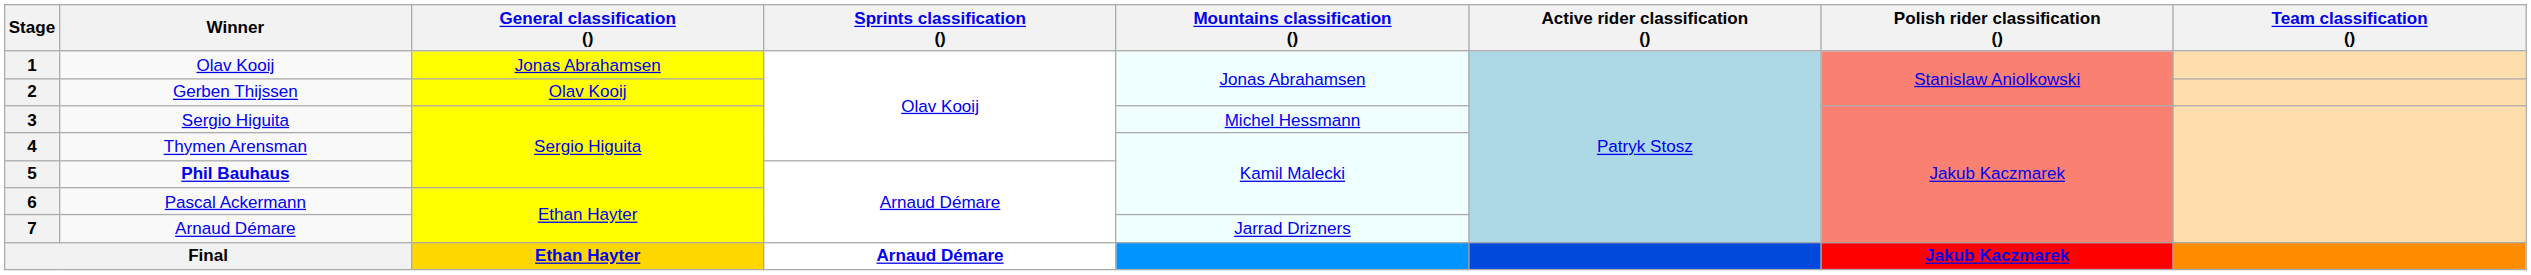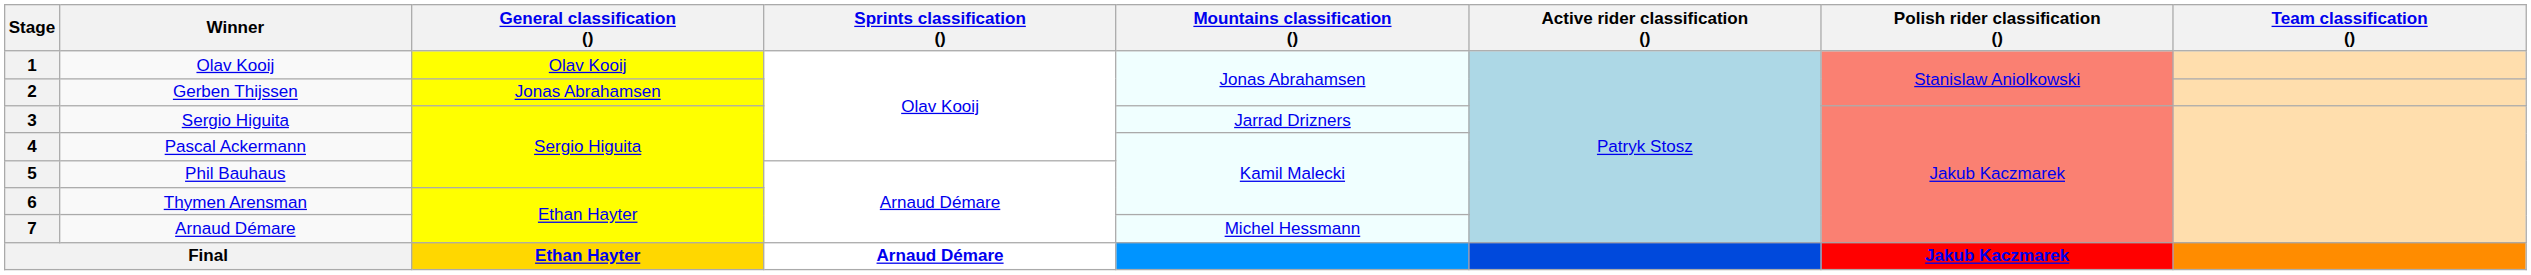 <table class="wikitable" style="text-align: center; font-size:smaller;">
 <tr style="background-color: #efefef;">
 <th scope="col" width="2%">Stage</th>
 <th scope="col" width="14%">Winner</th>
 <th scope="col" width="14%"><a href='#'>General classification</a><br>()<br></th>
 <th scope="col" width="14%"><a href='#'>Sprints classification</a><br>()<br></th>
 <th scope="col" width="14%"><a href='#'>Mountains classification</a><br>()<br></th>
 <th scope="col" width="14%">Active rider classification<br>()<br></th>
 <th scope="col" width="14%">Polish rider classification<br>()</th>
 <th scope="col" width="14%"><a href='#'>Team classification</a><br>()</th>
 </tr>
 <tr>
 <th>1</th>
 <td><a href='#'>Olav Kooij</a></td>
-<td style="background:yellow;"><a href='#'>Jonas Abrahamsen</a></td>
+<td style="background:yellow;"><a href='#'>Olav Kooij</a></td>
 <td style="background:white;" rowspan="4"><a href='#'>Olav Kooij</a> </td>
 <td style="background:azure;" rowspan="2"><a href='#'>Jonas Abrahamsen</a> </td>
 <td style="background:lightblue;" rowspan="7"><a href='#'>Patryk Stosz</a></td>
 <td style="background:salmon;" rowspan="2"><a href='#'>Stanislaw Aniolkowski</a></td>
 <td style="background:navajowhite;"></td>
 </tr>
 <tr>
 <th>2</th>
 <td><a href='#'>Gerben Thijssen</a></td>
-<td style="background:yellow;"><a href='#'>Olav Kooij</a></td>
+<td style="background:yellow;"><a href='#'>Jonas Abrahamsen</a></td>
 <td style="background:navajowhite;"></td>
 </tr>
 <tr>
 <th>3</th>
 <td><a href='#'>Sergio Higuita</a></td>
 <td style="background:yellow;" rowspan="3"><a href='#'>Sergio Higuita</a></td>
-<td style="background:azure;"><a href='#'>Michel Hessmann</a></td>
+<td style="background:azure;"><a href='#'>Jarrad Drizners</a></td>
 <td style="background:salmon;" rowspan="5"><a href='#'>Jakub Kaczmarek</a></td>
 <td style="background:navajowhite;" rowspan="5"></td>
 </tr>
 <tr>
 <th>4</th>
-<td><a href='#'>Thymen Arensman</a></td>
+<td><a href='#'>Pascal Ackermann</a></td>
 <td style="background:azure;" rowspan="3"><a href='#'>Kamil Malecki</a></td>
 </tr>
 <tr>
 <th>5</th>
-<td><strong><a href='#'>Phil Bauhaus</a></strong></td>
+<td><a href='#'>Phil Bauhaus</a></td>
 <td style="background:white;" rowspan="3"><a href='#'>Arnaud Démare</a></td>
 </tr>
 <tr>
 <th>6</th>
-<td><a href='#'>Pascal Ackermann</a></td>
+<td><a href='#'>Thymen Arensman</a></td>
 <td style="background:yellow;" rowspan="2"><a href='#'>Ethan Hayter</a></td>
 </tr>
 <tr>
 <th>7</th>
 <td><a href='#'>Arnaud Démare</a></td>
-<td style="background:azure;"><a href='#'>Jarrad Drizners</a></td>
+<td style="background:azure;"><a href='#'>Michel Hessmann</a></td>
 </tr>
 <tr>
 <th colspan="2">Final</th>
 <th style="background:gold;"><a href='#'>Ethan Hayter</a></th>
 <th style="background:white;"><a href='#'>Arnaud Démare</a></th>
 <th style="background:#0094FF"></th>
 <th style="background:#0049DC;"></th>
 <th style="background:red;"><a href='#'>Jakub Kaczmarek</a></th>
 <th style="background:#FF8C00;"></th>
 </tr>
 </table>
